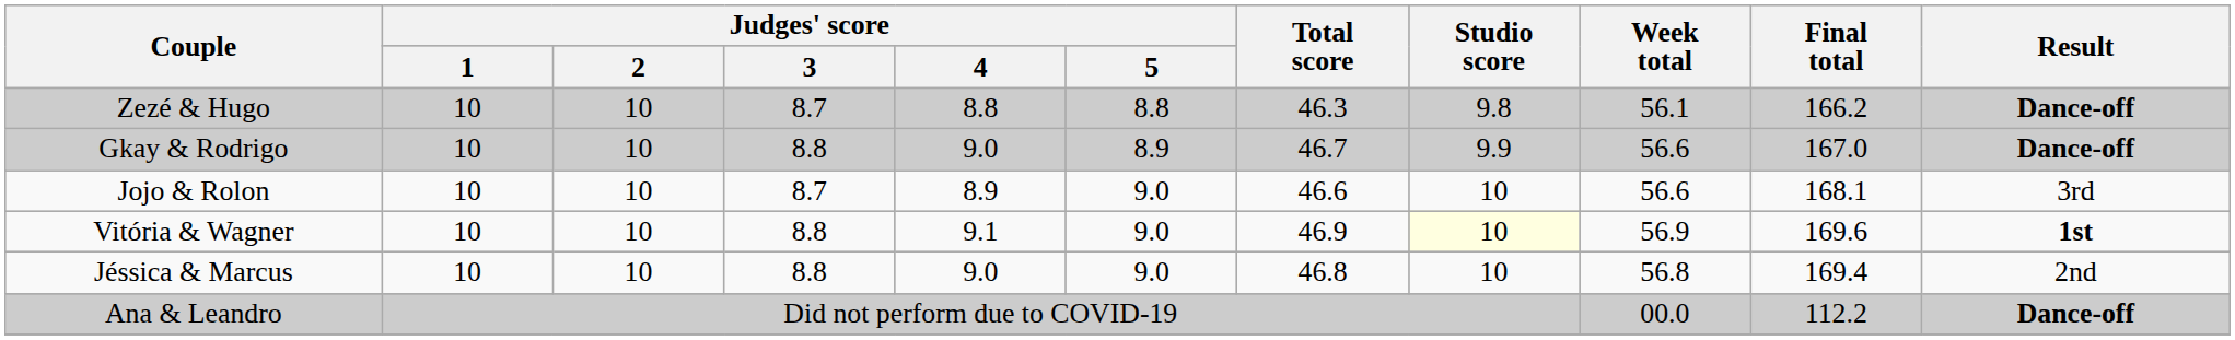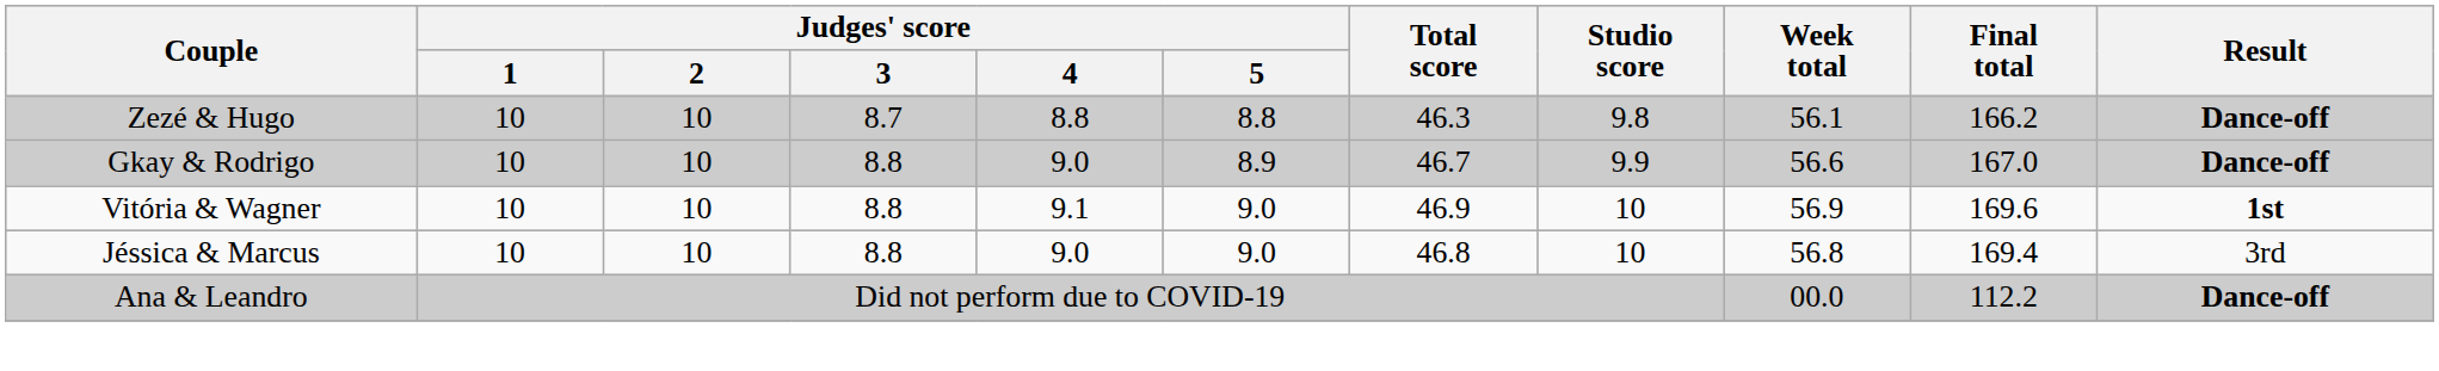 <table class="wikitable" style="font-size:100%; line-height:16px; text-align:center" width="100%">
 <tr>
 <th rowspan=2 width="11.00%">Couple</th>
 <th colspan=5 width="25.00%">Judges' score</th>
 <th rowspan=2 width="05.00%">Total<br>score</th>
 <th rowspan=2 width="05.00%">Studio<br>score</th>
 <th rowspan=2 width="05.00%">Week<br>total</th>
 <th rowspan=2 width="05.00%">Final<br>total</th>
 <th rowspan=2 width="09.00%">Result<br></th>
 </tr>
 <tr>
 <th width="05.00%">1</th>
 <th width="05.00%">2</th>
 <th width="05.00%">3</th>
 <th width="05.00%">4</th>
 <th width="05.00%">5</th>
 </tr>
 <tr bgcolor="CCCCCC">
 <td>Zezé & Hugo</td>
 <td>10</td>
 <td>10</td>
 <td>8.7</td>
 <td>8.8</td>
 <td>8.8</td>
 <td>46.3</td>
 <td>9.8</td>
 <td>56.1</td>
 <td>166.2</td>
 <td><strong>Dance-off</strong></td>
 </tr>
 <tr bgcolor="CCCCCC">
 <td>Gkay & Rodrigo</td>
 <td>10</td>
 <td>10</td>
 <td>8.8</td>
 <td>9.0</td>
 <td>8.9</td>
 <td>46.7</td>
 <td>9.9</td>
 <td>56.6</td>
 <td>167.0</td>
 <td><strong>Dance-off</strong></td>
 </tr>
 <tr>
-<td>Jojo & Rolon</td>
-<td>10</td>
-<td>10</td>
-<td>8.7</td>
-<td>8.9</td>
-<td>9.0</td>
-<td>46.6</td>
-<td>10</td>
-<td>56.6</td>
-<td>168.1</td>
-<td>3rd</td>
-</tr>
-<tr>
 <td>Vitória & Wagner</td>
 <td>10</td>
 <td>10</td>
 <td>8.8</td>
 <td>9.1</td>
 <td>9.0</td>
 <td>46.9</td>
-<td style="background: lightyellow;">10</td>
+<td>10</td>
 <td>56.9</td>
 <td>169.6</td>
 <td><strong>1st</strong></td>
 </tr>
 <tr>
 <td>Jéssica & Marcus</td>
 <td>10</td>
 <td>10</td>
 <td>8.8</td>
 <td>9.0</td>
 <td>9.0</td>
 <td>46.8</td>
 <td>10</td>
 <td>56.8</td>
 <td>169.4</td>
-<td>2nd</td>
+<td>3rd</td>
 </tr>
 <tr bgcolor="CCCCCC">
 <td>Ana & Leandro</td>
 <td colspan=7>Did not perform due to COVID-19</td>
 <td>00.0</td>
 <td>112.2</td>
 <td><strong>Dance-off</strong></td>
 </tr>
 <tr>
 </tr>
 </table>
